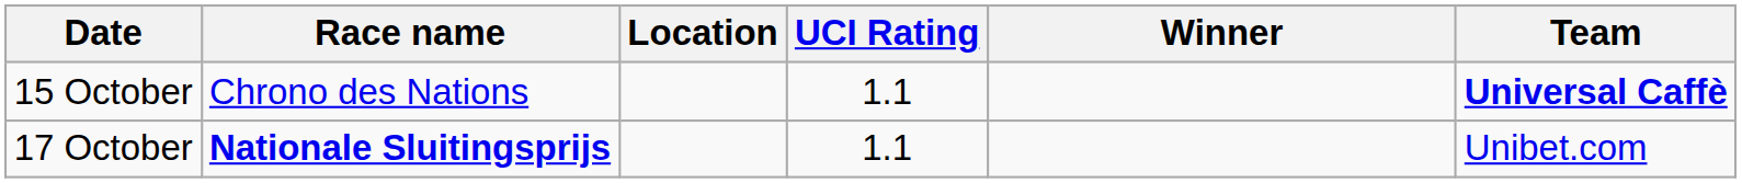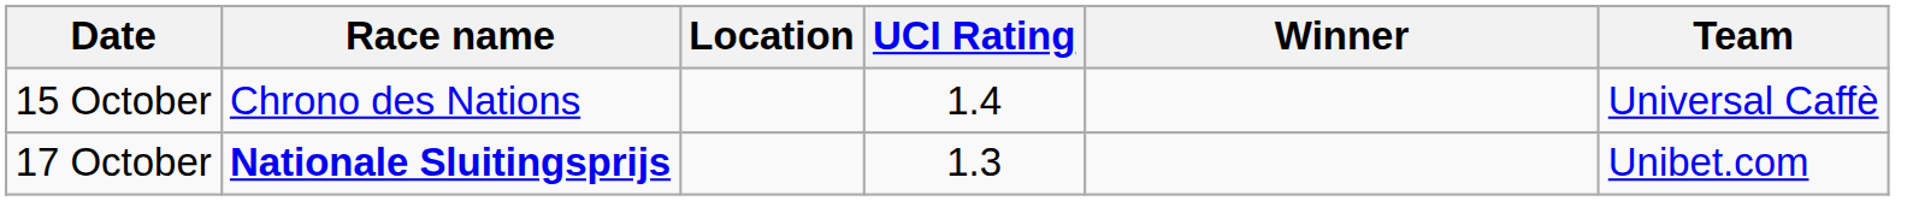 <table class="wikitable sortable">
 <tr>
 <th>Date</th>
 <th>Race name</th>
 <th>Location</th>
 <th><a href='#'>UCI Rating</a></th>
 <th width=200px>Winner</th>
 <th>Team</th>
 </tr>
 <tr>
 <td>15 October</td>
 <td><a href='#'>Chrono des Nations</a></td>
 <td></td>
-<td align=center>1.1</td>
+<td align=center>1.4</td>
 <td></td>
-<td><strong><a href='#'>Universal Caffè</a></strong></td>
+<td><a href='#'>Universal Caffè</a></td>
 </tr>
 <tr>
 <td>17 October</td>
 <td><strong><a href='#'>Nationale Sluitingsprijs</a></strong></td>
 <td></td>
-<td align=center>1.1</td>
+<td align=center>1.3</td>
 <td></td>
 <td><a href='#'>Unibet.com</a></td>
 </tr>
 </table>
